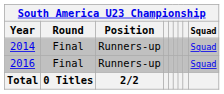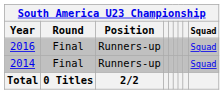 <table class="wikitable" style="text-align: center;">
 <tr>
 <th colspan=9><a href='#'>South America U23 Championship</a></th>
 </tr>
 <tr>
 <th>Year</th>
 <th>Round</th>
 <th>Position</th>
 <th></th>
 <th></th>
 <th></th>
 <th></th>
 <th></th>
 <th><small>Squad</small></th>
 </tr>
 <tr bgcolor=silver>
-<td> <a href='#'>2014</a></td>
+<td> <a href='#'>2016</a></td>
 <td>Final</td>
 <td>Runners-up</td>
 <td></td>
 <td></td>
 <td></td>
 <td></td>
 <td></td>
 <td><small><a href='#'>Squad</a></small></td>
 </tr>
 <tr bgcolor=silver>
-<td> <a href='#'>2016</a></td>
+<td> <a href='#'>2014</a></td>
 <td>Final</td>
 <td>Runners-up</td>
 <td></td>
 <td></td>
 <td></td>
 <td></td>
 <td></td>
 <td><small><a href='#'>Squad</a></small></td>
 </tr>
 <tr>
 <th>Total</th>
 <th>0 Titles</th>
 <th>2/2</th>
 <th></th>
 <th></th>
 <th></th>
 <th></th>
 <th></th>
 <th></th>
 </tr>
 </table>
